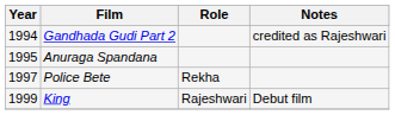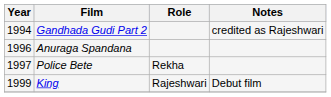 <table class="wikitable sortable" style="background:#f5f5f5;">
 <tr style="background:#B0C4DE;">
 <th>Year</th>
 <th>Film</th>
 <th>Role</th>
 <th>Notes</th>
 </tr>
 <tr>
 <td>1994</td>
 <td><em><a href='#'>Gandhada Gudi Part 2</a></em></td>
 <td></td>
 <td>credited as Rajeshwari</td>
 </tr>
 <tr>
-<td>1995</td>
+<td>1996</td>
 <td><em>Anuraga Spandana</em></td>
 <td></td>
 <td></td>
 </tr>
 <tr>
 <td>1997</td>
 <td><em>Police Bete</em></td>
 <td>Rekha</td>
 <td></td>
 </tr>
 <tr>
 <td>1999</td>
 <td><em><a href='#'>King</a></em></td>
 <td>Rajeshwari</td>
 <td>Debut film</td>
 </tr>
 <tr>
 </tr>
 </table>
